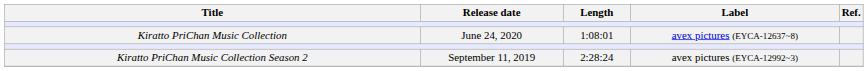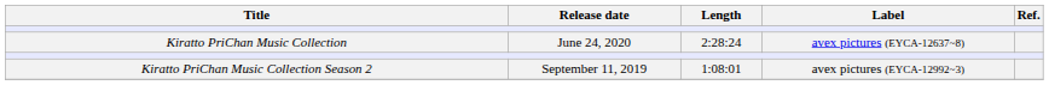 <table class="wikitable" style="width:100%;">
 <tr style="text-align: center;">
 <th colspan="2" style="width:50%;">Title</th>
 <th style="width:17%;">Release date</th>
 <th style="width:8%;">Length</th>
 <th style="width:53%;">Label</th>
 <th style="width:2%;">Ref.</th>
 </tr>
 <tr>
 <td colspan="6" style="background:#e6e9ff;"></td>
 </tr>
 <tr style="background:#f2f2f2; text-align:center;">
 <td colspan="2"><em>Kiratto PriChan Music Collection</em></td>
 <td>June 24, 2020</td>
-<td>1:08:01</td>
+<td>2:28:24</td>
 <td><a href='#'>avex pictures</a> <small>(EYCA-12637~8)</small></td>
 <td></td>
 </tr>
 <tr>
 <td colspan="6" style="background:#e6e9ff;"></td>
 </tr>
 <tr style="background:#f2f2f2; text-align:center;">
 <td colspan="2"><em>Kiratto PriChan Music Collection Season 2</em></td>
 <td>September 11, 2019</td>
-<td>2:28:24</td>
+<td>1:08:01</td>
 <td>avex pictures <small>(EYCA-12992~3)</small></td>
 <td></td>
 </tr>
 <tr>
 </tr>
 </table>
